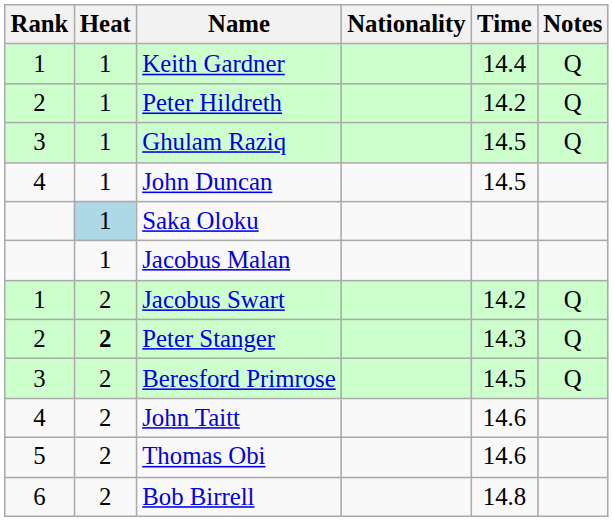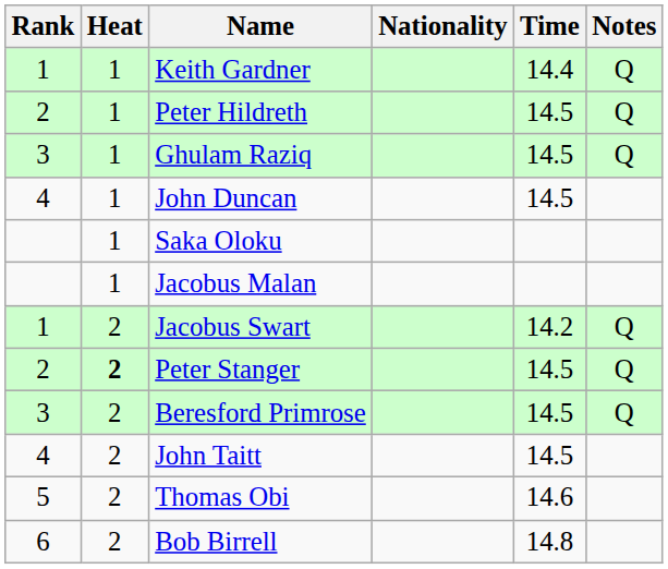 <table class="wikitable sortable" style="text-align:center">
 <tr>
 <th>Rank</th>
 <th>Heat</th>
 <th>Name</th>
 <th>Nationality</th>
 <th>Time</th>
 <th>Notes</th>
 </tr>
 <tr bgcolor=ccffcc>
 <td>1</td>
 <td>1</td>
 <td align=left><a href='#'>Keith Gardner</a></td>
 <td align=left></td>
 <td>14.4</td>
 <td>Q</td>
 </tr>
 <tr bgcolor=ccffcc>
 <td>2</td>
 <td>1</td>
 <td align=left><a href='#'>Peter Hildreth</a></td>
 <td align=left></td>
-<td>14.2</td>
+<td>14.5</td>
 <td>Q</td>
 </tr>
 <tr bgcolor=ccffcc>
 <td>3</td>
 <td>1</td>
 <td align=left><a href='#'>Ghulam Raziq</a></td>
 <td align=left></td>
 <td>14.5</td>
 <td>Q</td>
 </tr>
 <tr>
 <td>4</td>
 <td>1</td>
 <td align=left><a href='#'>John Duncan</a></td>
 <td align=left></td>
 <td>14.5</td>
 <td></td>
 </tr>
 <tr>
 <td></td>
-<td style="background: lightblue;">1</td>
+<td>1</td>
 <td align=left><a href='#'>Saka Oloku</a></td>
 <td align=left></td>
 <td></td>
 <td></td>
 </tr>
 <tr>
 <td></td>
 <td>1</td>
 <td align=left><a href='#'>Jacobus Malan</a></td>
 <td align=left></td>
 <td></td>
 <td></td>
 </tr>
 <tr bgcolor=ccffcc>
 <td>1</td>
 <td>2</td>
 <td align=left><a href='#'>Jacobus Swart</a></td>
 <td align=left></td>
 <td>14.2</td>
 <td>Q</td>
 </tr>
 <tr bgcolor=ccffcc>
 <td>2</td>
 <td><strong>2</strong></td>
 <td align=left><a href='#'>Peter Stanger</a></td>
 <td align=left></td>
-<td>14.3</td>
+<td>14.5</td>
 <td>Q</td>
 </tr>
 <tr bgcolor=ccffcc>
 <td>3</td>
 <td>2</td>
 <td align=left><a href='#'>Beresford Primrose</a></td>
 <td align=left></td>
 <td>14.5</td>
 <td>Q</td>
 </tr>
 <tr>
 <td>4</td>
 <td>2</td>
 <td align=left><a href='#'>John Taitt</a></td>
 <td align=left></td>
-<td>14.6</td>
+<td>14.5</td>
 <td></td>
 </tr>
 <tr>
 <td>5</td>
 <td>2</td>
 <td align=left><a href='#'>Thomas Obi</a></td>
 <td align=left></td>
 <td>14.6</td>
 <td></td>
 </tr>
 <tr>
 <td>6</td>
 <td>2</td>
 <td align=left><a href='#'>Bob Birrell</a></td>
 <td align=left></td>
 <td>14.8</td>
 <td></td>
 </tr>
 </table>
